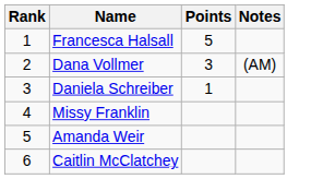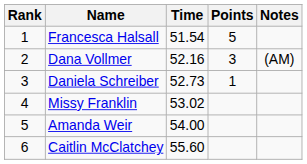 <table class="wikitable" style="text-align:center">
 <tr>
 <th>Rank</th>
 <th>Name</th>
+<th>Time</th>
 <th>Points</th>
 <th>Notes</th>
 </tr>
 <tr>
 <td>1</td>
 <td align="left"> <a href='#'>Francesca Halsall</a></td>
+<td>51.54</td>
 <td>5</td>
 <td></td>
 </tr>
 <tr>
 <td>2</td>
 <td align="left"> <a href='#'>Dana Vollmer</a></td>
+<td>52.16</td>
 <td>3</td>
 <td>(AM)</td>
 </tr>
 <tr>
 <td>3</td>
 <td align="left"> <a href='#'>Daniela Schreiber</a></td>
+<td>52.73</td>
 <td>1</td>
 <td></td>
 </tr>
 <tr>
 <td>4</td>
 <td align="left"> <a href='#'>Missy Franklin</a></td>
+<td>53.02</td>
 <td></td>
 <td></td>
 </tr>
 <tr>
 <td>5</td>
 <td align="left"> <a href='#'>Amanda Weir</a></td>
+<td>54.00</td>
 <td></td>
 <td></td>
 </tr>
 <tr>
 <td>6</td>
 <td align="left"> <a href='#'>Caitlin McClatchey</a></td>
+<td>55.60</td>
 <td></td>
 <td></td>
 </tr>
 </table>
